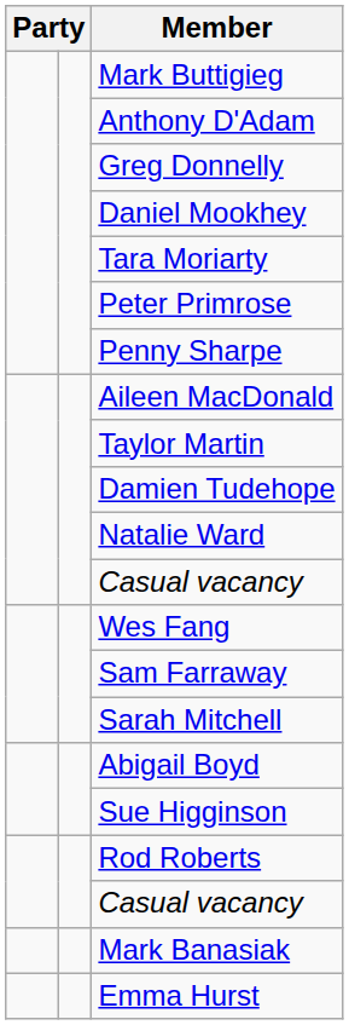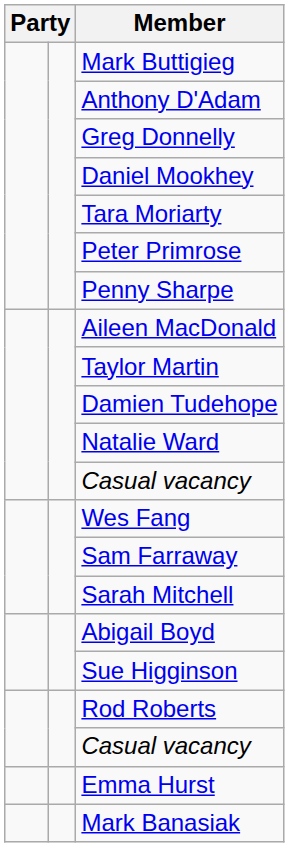 <table class="wikitable">
 <tr>
 <th colspan="2">Party</th>
 <th>Member</th>
 </tr>
 <tr>
 <td rowspan="7"	> </td>
 <td rowspan="7"></td>
 <td><a href='#'>Mark Buttigieg</a></td>
 </tr>
 <tr>
 <td><a href='#'>Anthony D'Adam</a></td>
 </tr>
 <tr>
 <td><a href='#'>Greg Donnelly</a></td>
 </tr>
 <tr>
 <td><a href='#'>Daniel Mookhey</a></td>
 </tr>
 <tr>
 <td><a href='#'>Tara Moriarty</a></td>
 </tr>
 <tr>
 <td><a href='#'>Peter Primrose</a></td>
 </tr>
 <tr>
 <td><a href='#'>Penny Sharpe</a></td>
 </tr>
 <tr>
 <td rowspan="5"	> </td>
 <td rowspan="5"></td>
 <td><a href='#'>Aileen MacDonald</a></td>
 </tr>
 <tr>
 <td><a href='#'>Taylor Martin</a></td>
 </tr>
 <tr>
 <td><a href='#'>Damien Tudehope</a></td>
 </tr>
 <tr>
 <td><a href='#'>Natalie Ward</a></td>
 </tr>
 <tr>
 <td><em>Casual vacancy</em></td>
 </tr>
 <tr>
 <td rowspan="3"	> </td>
 <td rowspan="3"></td>
 <td><a href='#'>Wes Fang</a></td>
 </tr>
 <tr>
 <td><a href='#'>Sam Farraway</a></td>
 </tr>
 <tr>
 <td><a href='#'>Sarah Mitchell</a></td>
 </tr>
 <tr>
 <td rowspan="2"	> </td>
 <td rowspan="2"></td>
 <td><a href='#'>Abigail Boyd</a></td>
 </tr>
 <tr>
 <td><a href='#'>Sue Higginson</a></td>
 </tr>
 <tr>
 <td rowspan="2"	> </td>
 <td rowspan="2"></td>
 <td><a href='#'>Rod Roberts</a></td>
 </tr>
 <tr>
 <td><em>Casual vacancy</em></td>
 </tr>
 <tr>
 <td> </td>
 <td></td>
-<td><a href='#'>Mark Banasiak</a></td>
+<td><a href='#'>Emma Hurst</a></td>
 </tr>
 <tr>
 <td> </td>
 <td></td>
-<td><a href='#'>Emma Hurst</a></td>
+<td><a href='#'>Mark Banasiak</a></td>
 </tr>
 </table>
